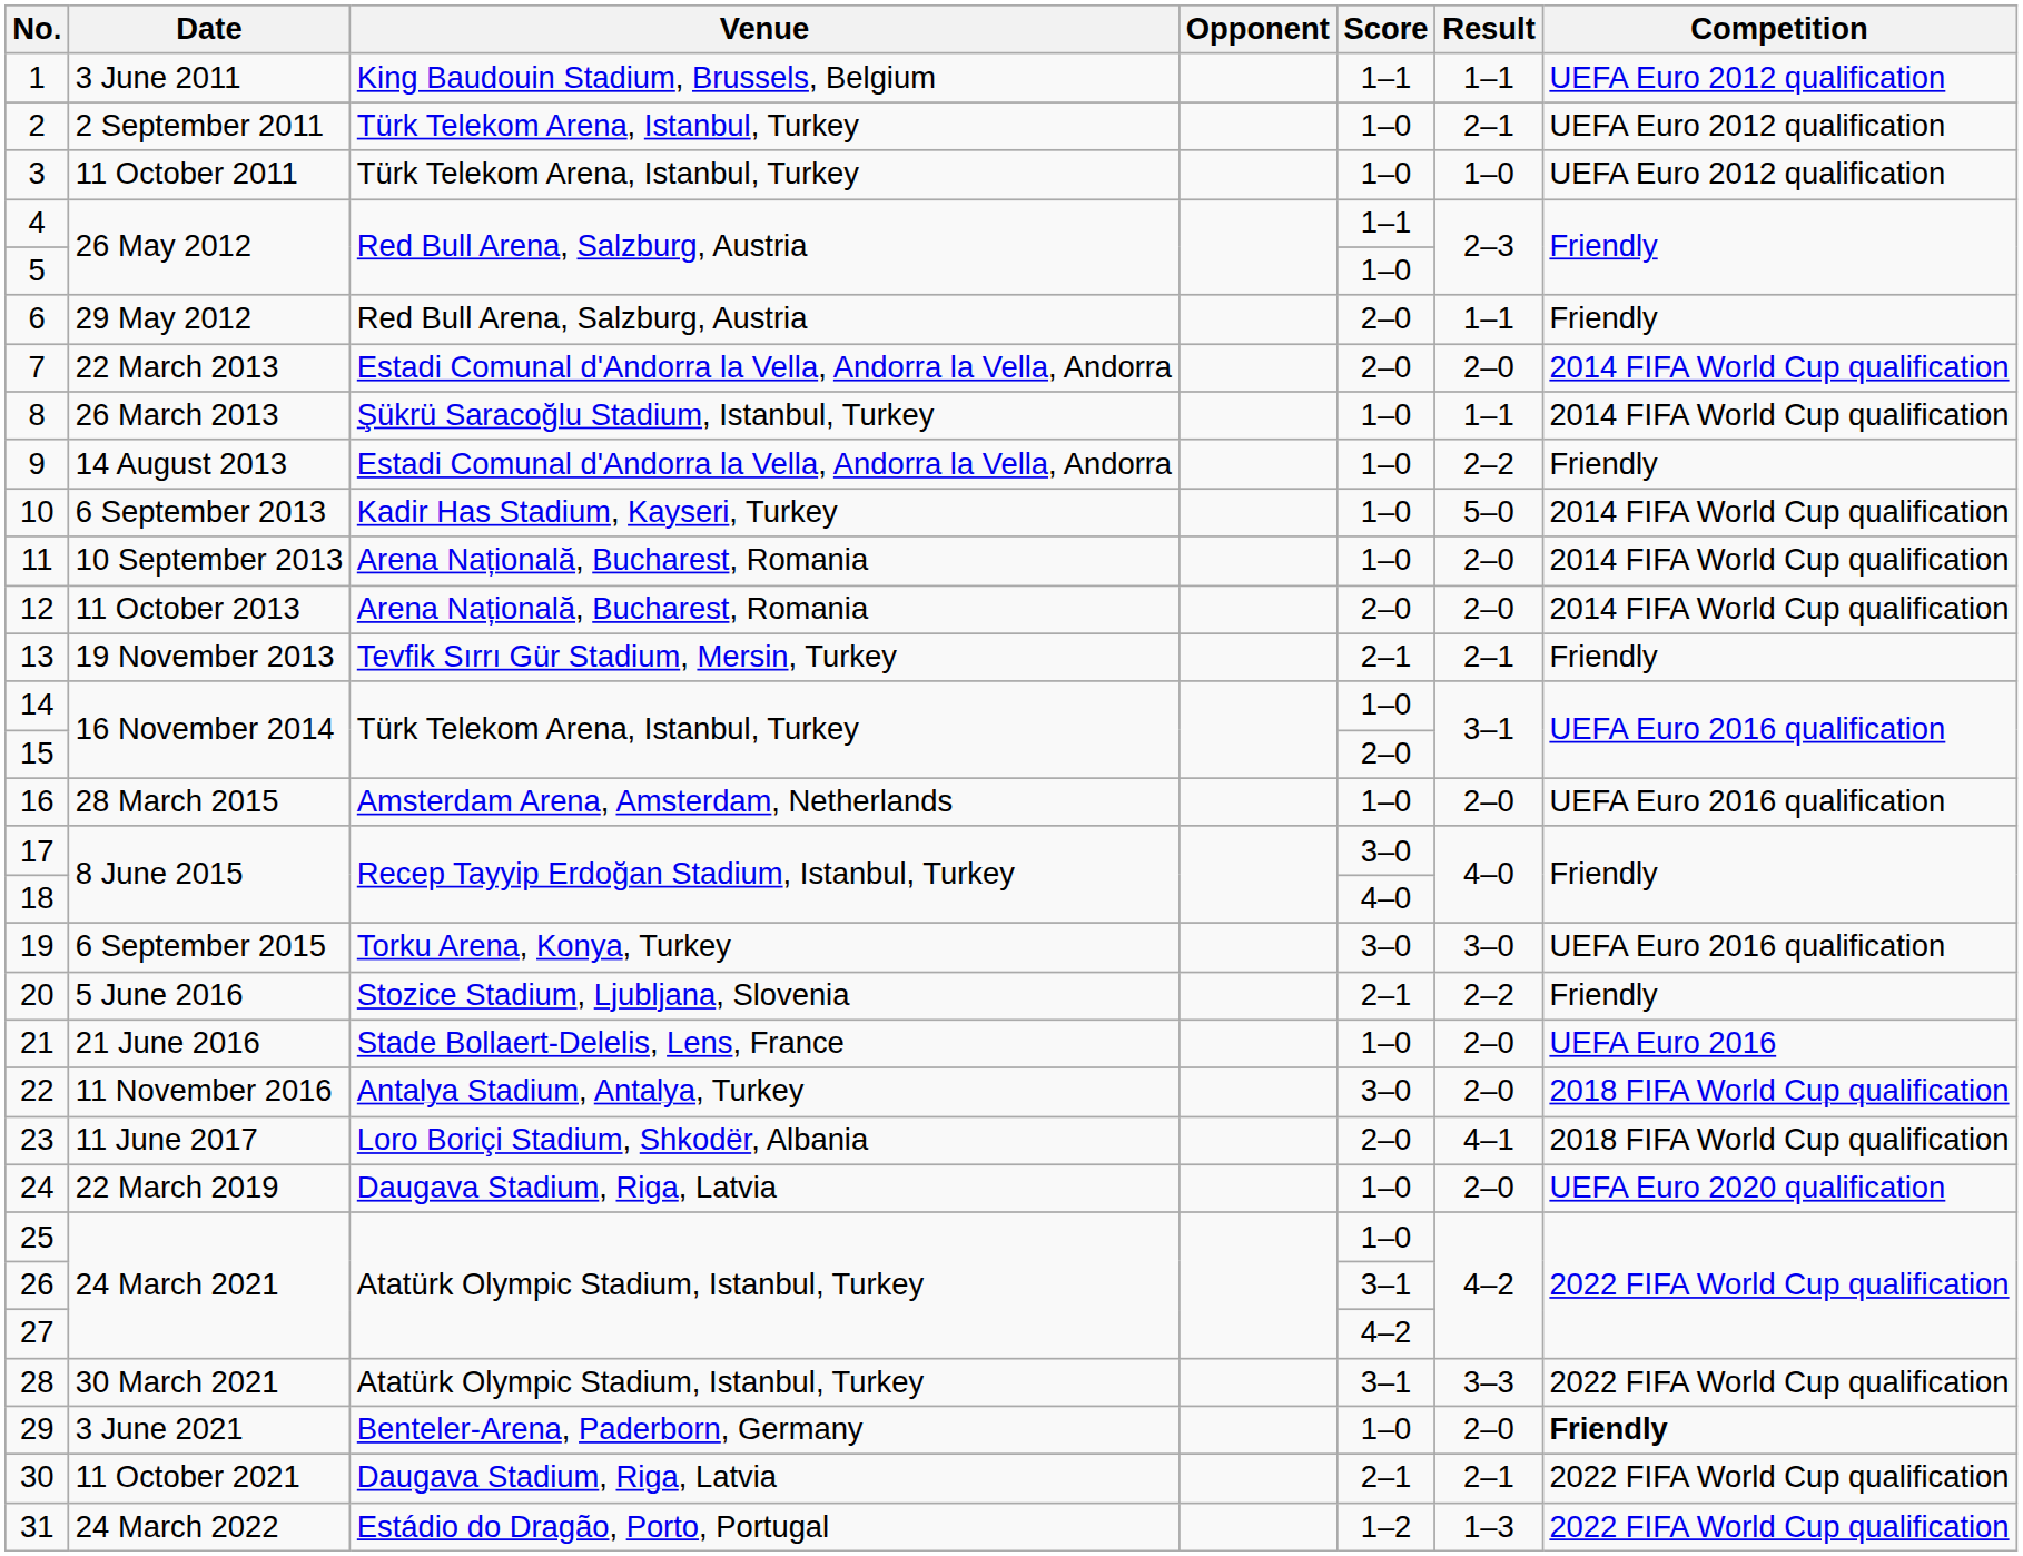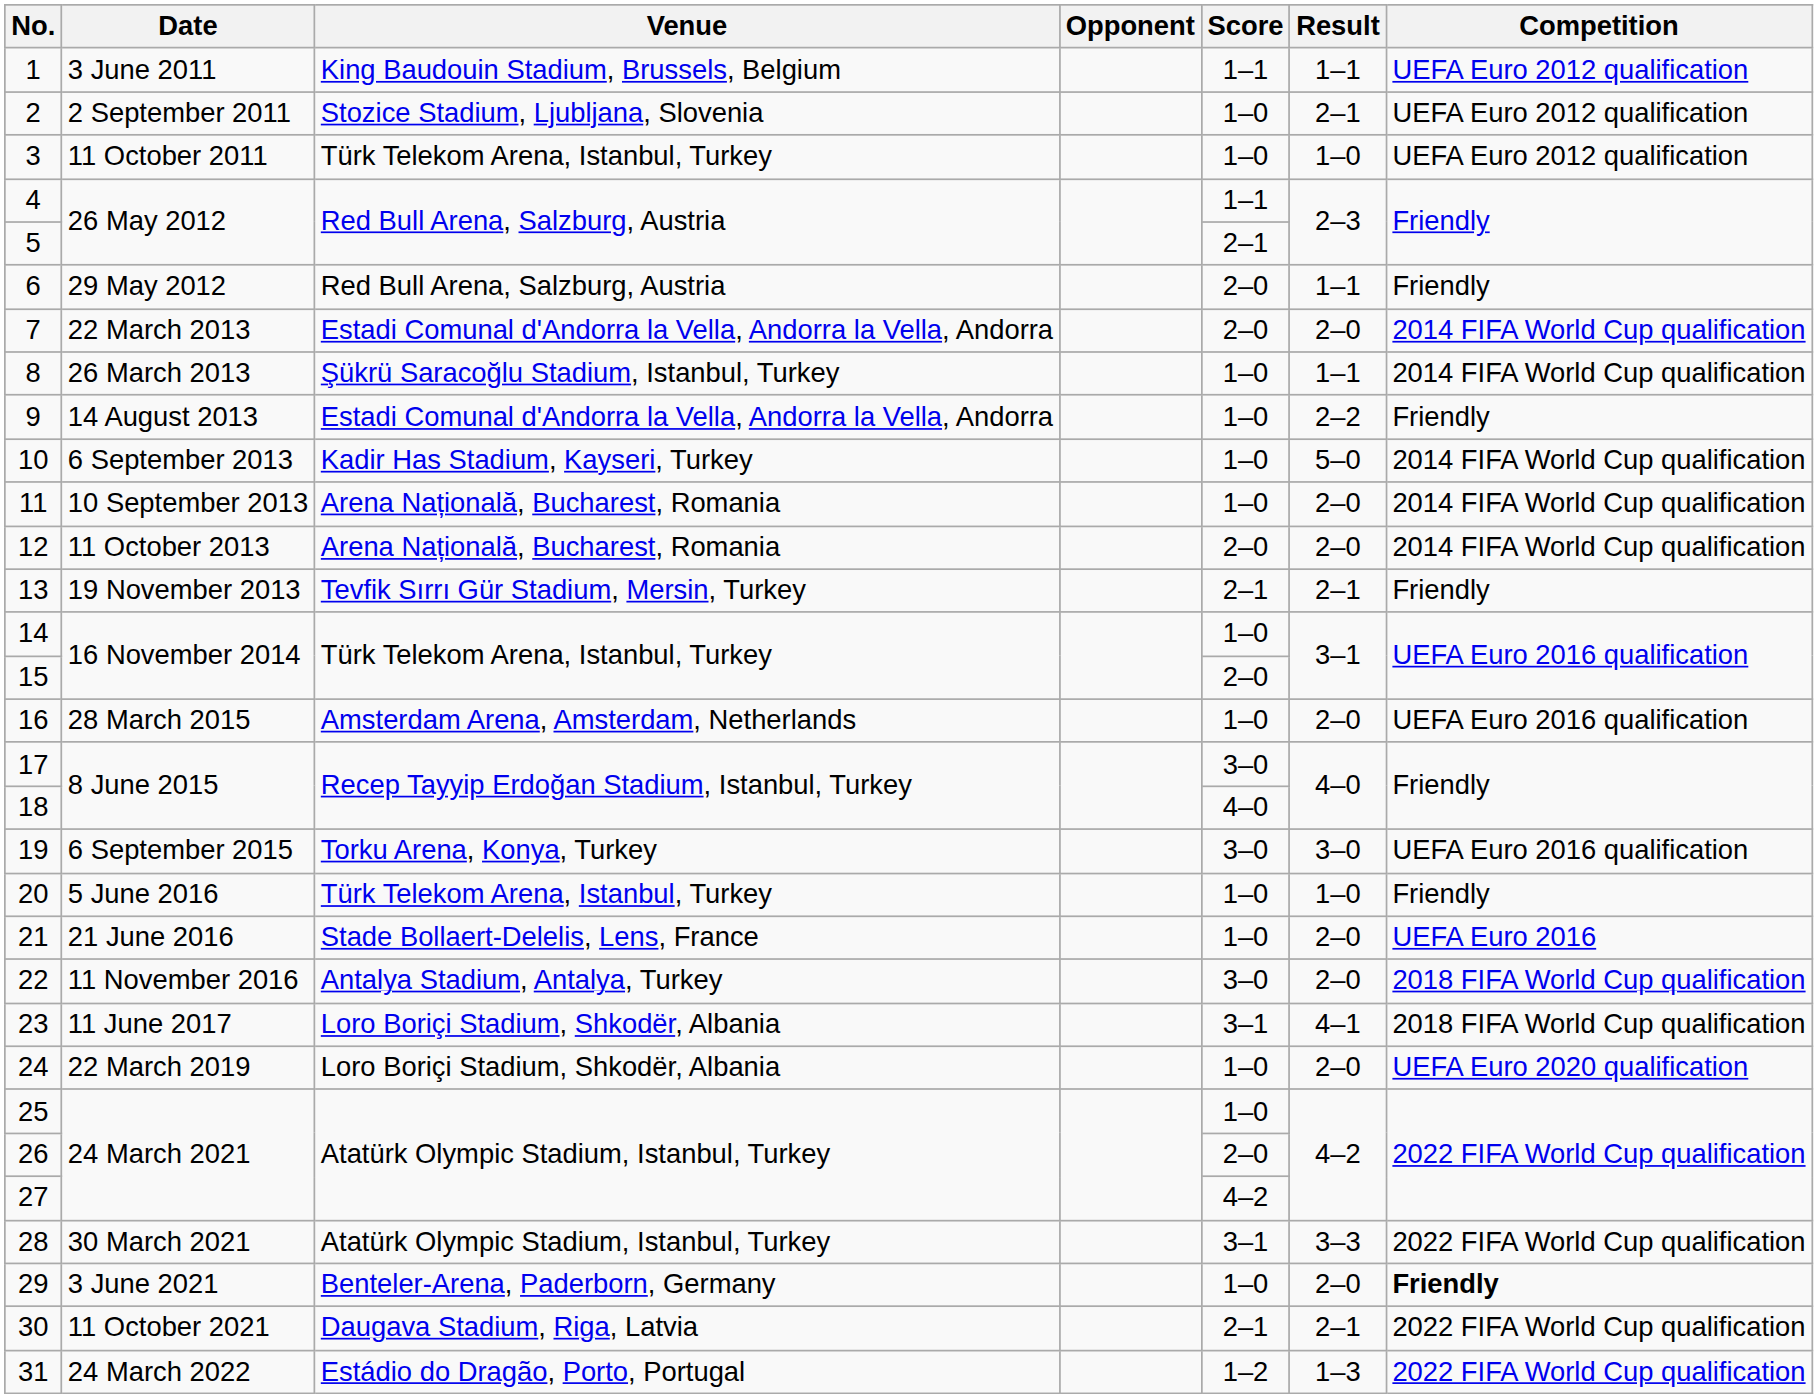 <table class="wikitable sortable">
 <tr>
 <th scope="col">No.</th>
 <th scope="col">Date</th>
 <th scope="col">Venue</th>
 <th scope="col">Opponent</th>
 <th scope="col">Score</th>
 <th scope="col">Result</th>
 <th scope="col">Competition</th>
 </tr>
 <tr>
 <td align="center">1</td>
 <td>3 June 2011</td>
 <td align=left><a href='#'>King Baudouin Stadium</a>, <a href='#'>Brussels</a>, Belgium</td>
 <td align=left></td>
 <td align="center">1–1</td>
 <td align="center">1–1</td>
 <td><a href='#'>UEFA Euro 2012 qualification</a></td>
 </tr>
 <tr>
 <td align="center">2</td>
 <td>2 September 2011</td>
-<td align=left><a href='#'>Türk Telekom Arena</a>, <a href='#'>Istanbul</a>, Turkey</td>
+<td><a href='#'>Stozice Stadium</a>, <a href='#'>Ljubljana</a>, Slovenia</td>
 <td align=left></td>
 <td align="center">1–0</td>
 <td align="center">2–1</td>
 <td>UEFA Euro 2012 qualification</td>
 </tr>
 <tr>
 <td align="center">3</td>
 <td>11 October 2011</td>
 <td>Türk Telekom Arena, Istanbul, Turkey</td>
 <td align=left></td>
 <td align="center">1–0</td>
 <td align="center">1–0</td>
 <td>UEFA Euro 2012 qualification</td>
 </tr>
 <tr>
 <td align="center">4</td>
 <td rowspan="2">26 May 2012</td>
 <td rowspan="2"><a href='#'>Red Bull Arena</a>, <a href='#'>Salzburg</a>, Austria</td>
 <td rowspan="2"></td>
 <td align="center">1–1</td>
 <td rowspan="2" align="center">2–3</td>
 <td rowspan="2"><a href='#'>Friendly</a></td>
 </tr>
 <tr>
 <td align="center">5</td>
-<td align="center">1–0</td>
+<td align="center">2–1</td>
 </tr>
 <tr>
 <td align="center">6</td>
 <td>29 May 2012</td>
 <td>Red Bull Arena, Salzburg, Austria</td>
 <td align=left></td>
 <td align="center">2–0</td>
 <td align="center">1–1</td>
 <td>Friendly</td>
 </tr>
 <tr>
 <td align="center">7</td>
 <td>22 March 2013</td>
 <td><a href='#'>Estadi Comunal d'Andorra la Vella</a>, <a href='#'>Andorra la Vella</a>, Andorra</td>
 <td></td>
 <td align="center">2–0</td>
 <td align="center">2–0</td>
 <td><a href='#'>2014 FIFA World Cup qualification</a></td>
 </tr>
 <tr>
 <td align="center">8</td>
 <td>26 March 2013</td>
 <td align=left><a href='#'>Şükrü Saracoğlu Stadium</a>, Istanbul, Turkey</td>
 <td align=left></td>
 <td align="center">1–0</td>
 <td align="center">1–1</td>
 <td>2014 FIFA World Cup qualification</td>
 </tr>
 <tr>
 <td align="center">9</td>
 <td>14 August 2013</td>
 <td><a href='#'>Estadi Comunal d'Andorra la Vella</a>, <a href='#'>Andorra la Vella</a>, Andorra</td>
 <td align=left></td>
 <td align="center">1–0</td>
 <td align="center">2–2</td>
 <td align=left>Friendly</td>
 </tr>
 <tr>
 <td align="center">10</td>
 <td>6 September 2013</td>
 <td align=left><a href='#'>Kadir Has Stadium</a>, <a href='#'>Kayseri</a>, Turkey</td>
 <td align=left></td>
 <td align="center">1–0</td>
 <td align="center">5–0</td>
 <td>2014 FIFA World Cup qualification</td>
 </tr>
 <tr>
 <td align="center">11</td>
 <td>10 September 2013</td>
 <td align=left><a href='#'>Arena Națională</a>, <a href='#'>Bucharest</a>, Romania</td>
 <td align=left></td>
 <td align="center">1–0</td>
 <td align="center">2–0</td>
 <td>2014 FIFA World Cup qualification</td>
 </tr>
 <tr>
 <td align="center">12</td>
 <td>11 October 2013</td>
 <td align=left><a href='#'>Arena Națională</a>, <a href='#'>Bucharest</a>, Romania</td>
 <td align=left></td>
 <td align="center">2–0</td>
 <td align="center">2–0</td>
 <td>2014 FIFA World Cup qualification</td>
 </tr>
 <tr>
 <td align="center">13</td>
 <td>19 November 2013</td>
 <td align=left><a href='#'>Tevfik Sırrı Gür Stadium</a>, <a href='#'>Mersin</a>, Turkey</td>
 <td align=left></td>
 <td align="center">2–1</td>
 <td align="center">2–1</td>
 <td align=left>Friendly</td>
 </tr>
 <tr>
 <td align="center">14</td>
 <td rowspan="2">16 November 2014</td>
 <td rowspan="2">Türk Telekom Arena, Istanbul, Turkey</td>
 <td rowspan="2"></td>
 <td align="center">1–0</td>
 <td rowspan="2" align="center">3–1</td>
 <td rowspan="2"><a href='#'>UEFA Euro 2016 qualification</a></td>
 </tr>
 <tr>
 <td align="center">15</td>
 <td align="center">2–0</td>
 </tr>
 <tr>
 <td align="center">16</td>
 <td>28 March 2015</td>
 <td><a href='#'>Amsterdam Arena</a>, <a href='#'>Amsterdam</a>, Netherlands</td>
 <td></td>
 <td align="center">1–0</td>
 <td align="center">2–0</td>
 <td>UEFA Euro 2016 qualification</td>
 </tr>
 <tr>
 <td align="center">17</td>
 <td rowspan="2">8 June 2015</td>
 <td rowspan="2"><a href='#'>Recep Tayyip Erdoğan Stadium</a>, Istanbul, Turkey</td>
 <td rowspan="2"></td>
 <td align="center">3–0</td>
 <td rowspan="2" align="center">4–0</td>
 <td rowspan="2" align=left>Friendly</td>
 </tr>
 <tr>
 <td align="center">18</td>
 <td align="center">4–0</td>
 </tr>
 <tr>
 <td align="center">19</td>
 <td>6 September 2015</td>
 <td><a href='#'>Torku Arena</a>, <a href='#'>Konya</a>, Turkey</td>
 <td></td>
 <td align="center">3–0</td>
 <td align="center">3–0</td>
 <td>UEFA Euro 2016 qualification</td>
 </tr>
 <tr>
 <td align="center">20</td>
 <td>5 June 2016</td>
-<td><a href='#'>Stozice Stadium</a>, <a href='#'>Ljubljana</a>, Slovenia</td>
+<td align=left><a href='#'>Türk Telekom Arena</a>, <a href='#'>Istanbul</a>, Turkey</td>
 <td></td>
-<td align="center">2–1</td>
-<td align="center">2–2</td>
+<td align="center">1–0</td>
+<td align="center">1–0</td>
 <td>Friendly</td>
 </tr>
 <tr>
 <td align="center">21</td>
 <td>21 June 2016</td>
 <td><a href='#'>Stade Bollaert-Delelis</a>, <a href='#'>Lens</a>, France</td>
 <td></td>
 <td align="center">1–0</td>
 <td align="center">2–0</td>
 <td><a href='#'>UEFA Euro 2016</a></td>
 </tr>
 <tr>
 <td align="center">22</td>
 <td>11 November 2016</td>
 <td><a href='#'>Antalya Stadium</a>, <a href='#'>Antalya</a>, Turkey</td>
 <td></td>
 <td align="center">3–0</td>
 <td align="center">2–0</td>
 <td><a href='#'>2018 FIFA World Cup qualification</a></td>
 </tr>
 <tr>
 <td align="center">23</td>
 <td>11 June 2017</td>
 <td><a href='#'>Loro Boriçi Stadium</a>, <a href='#'>Shkodër</a>, Albania</td>
 <td></td>
-<td align="center">2–0</td>
+<td align="center">3–1</td>
 <td align="center">4–1</td>
 <td>2018 FIFA World Cup qualification</td>
 </tr>
 <tr>
 <td align="center">24</td>
 <td>22 March 2019</td>
-<td><a href='#'>Daugava Stadium</a>, <a href='#'>Riga</a>, Latvia</td>
+<td>Loro Boriçi Stadium, Shkodër, Albania</td>
 <td></td>
 <td align="center">1–0</td>
 <td align="center">2–0</td>
 <td align=left><a href='#'>UEFA Euro 2020 qualification</a></td>
 </tr>
 <tr>
 <td align="center">25</td>
 <td rowspan="3">24 March 2021</td>
 <td rowspan="3">Atatürk Olympic Stadium, Istanbul, Turkey</td>
 <td rowspan="3"></td>
 <td align="center">1–0</td>
 <td rowspan="3" align="center">4–2</td>
 <td rowspan="3"><a href='#'>2022 FIFA World Cup qualification</a></td>
 </tr>
 <tr>
 <td align="center">26</td>
-<td align="center">3–1</td>
+<td align="center">2–0</td>
 </tr>
 <tr>
 <td align="center">27</td>
 <td align="center">4–2</td>
 </tr>
 <tr>
 <td align="center">28</td>
 <td>30 March 2021</td>
 <td>Atatürk Olympic Stadium, Istanbul, Turkey</td>
 <td></td>
 <td align="center">3–1</td>
 <td align="center">3–3</td>
 <td>2022 FIFA World Cup qualification</td>
 </tr>
 <tr>
 <td align="center">29</td>
 <td>3 June 2021</td>
 <td><a href='#'>Benteler-Arena</a>, <a href='#'>Paderborn</a>, Germany</td>
 <td></td>
 <td align="center">1–0</td>
 <td align="center">2–0</td>
 <td><strong>Friendly</strong></td>
 </tr>
 <tr>
 <td align="center">30</td>
 <td>11 October 2021</td>
 <td><a href='#'>Daugava Stadium</a>, <a href='#'>Riga</a>, Latvia</td>
 <td></td>
 <td align="center">2–1</td>
 <td align="center">2–1</td>
 <td>2022 FIFA World Cup qualification</td>
 </tr>
 <tr>
 <td align="center">31</td>
 <td>24 March 2022</td>
 <td><a href='#'>Estádio do Dragão</a>, <a href='#'>Porto</a>, Portugal</td>
 <td></td>
 <td align="center">1–2</td>
 <td align="center">1–3</td>
 <td><a href='#'>2022 FIFA World Cup qualification</a></td>
 </tr>
 </table>
